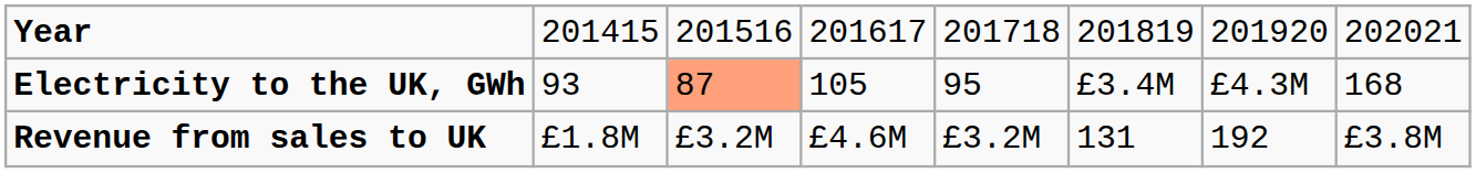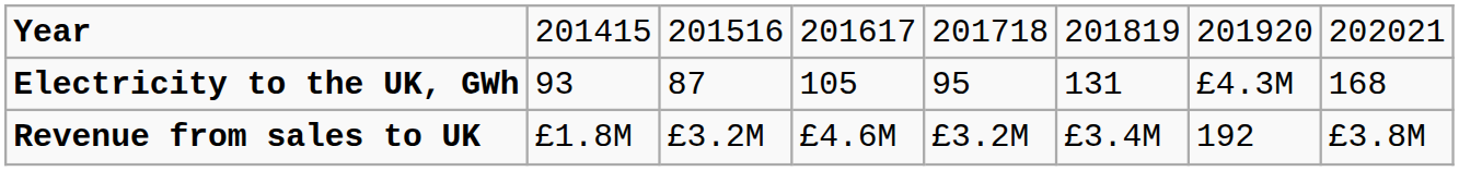 <table class="wikitable">
 <tr>
 <td><strong>Year</strong></td>
 <td>201415</td>
 <td>201516</td>
 <td>201617</td>
 <td>201718</td>
 <td>201819</td>
 <td>201920</td>
 <td>202021</td>
 </tr>
 <tr>
 <td><strong>Electricity to the UK,  GWh</strong></td>
 <td>93</td>
-<td style="background: lightsalmon;">87</td>
+<td>87</td>
 <td>105</td>
 <td>95</td>
-<td>£3.4M</td>
+<td>131</td>
 <td>£4.3M</td>
 <td>168</td>
 </tr>
 <tr>
 <td><strong>Revenue from sales to UK</strong></td>
 <td>£1.8M</td>
 <td>£3.2M</td>
 <td>£4.6M</td>
 <td>£3.2M</td>
-<td>131</td>
+<td>£3.4M</td>
 <td>192</td>
 <td>£3.8M</td>
 </tr>
 </table>
